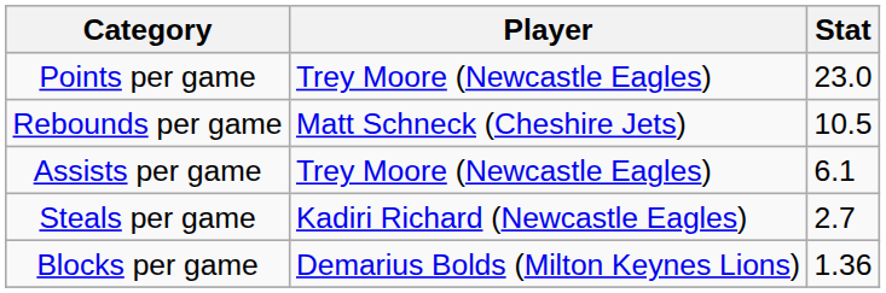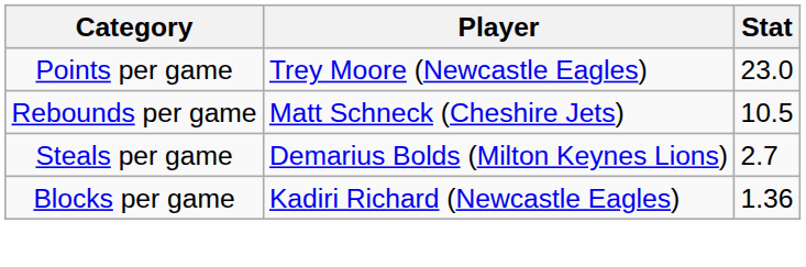 <table class="wikitable" style="font-size:95%">
 <tr>
 <th>Category</th>
 <th>Player</th>
 <th>Stat</th>
 </tr>
 <tr --->
 <td style="text-align:center"><a href='#'>Points</a> per game</td>
 <td> <a href='#'>Trey Moore</a> (<a href='#'>Newcastle Eagles</a>)</td>
 <td>23.0</td>
 </tr>
 <tr>
 <td style="text-align:center"><a href='#'>Rebounds</a> per game</td>
 <td> <a href='#'>Matt Schneck</a> (<a href='#'>Cheshire Jets</a>)</td>
 <td>10.5</td>
 </tr>
 <tr>
-<td style="text-align:center"><a href='#'>Assists</a> per game</td>
-<td> <a href='#'>Trey Moore</a> (<a href='#'>Newcastle Eagles</a>)</td>
-<td>6.1</td>
-</tr>
-<tr>
 <td style="text-align:center"><a href='#'>Steals</a> per game</td>
-<td>  <a href='#'>Kadiri Richard</a> (<a href='#'>Newcastle Eagles</a>)</td>
+<td> <a href='#'>Demarius Bolds</a> (<a href='#'>Milton Keynes Lions</a>)</td>
 <td>2.7</td>
 </tr>
 <tr>
 <td style="text-align:center"><a href='#'>Blocks</a> per game</td>
-<td> <a href='#'>Demarius Bolds</a> (<a href='#'>Milton Keynes Lions</a>)</td>
+<td>  <a href='#'>Kadiri Richard</a> (<a href='#'>Newcastle Eagles</a>)</td>
 <td>1.36</td>
 </tr>
 </table>
